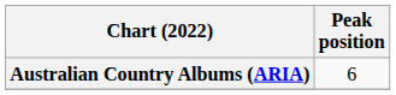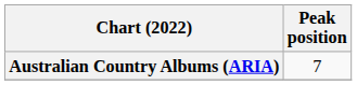 <table class="wikitable sortable plainrowheaders" style="text-align:center">
 <tr>
 <th scope="col">Chart (2022)</th>
 <th scope="col">Peak<br>position</th>
 </tr>
 <tr>
 <th scope="row">Australian Country Albums (<a href='#'>ARIA</a>)</th>
-<td>6</td>
+<td>7</td>
 </tr>
 <tr>
 </tr>
 <tr>
 </tr>
 <tr>
 </tr>
 <tr>
 </tr>
 <tr>
 </tr>
 <tr>
 </tr>
 <tr>
 </tr>
 <tr>
 </tr>
 <tr>
 </tr>
 <tr>
 </tr>
 <tr>
 </tr>
 </table>
